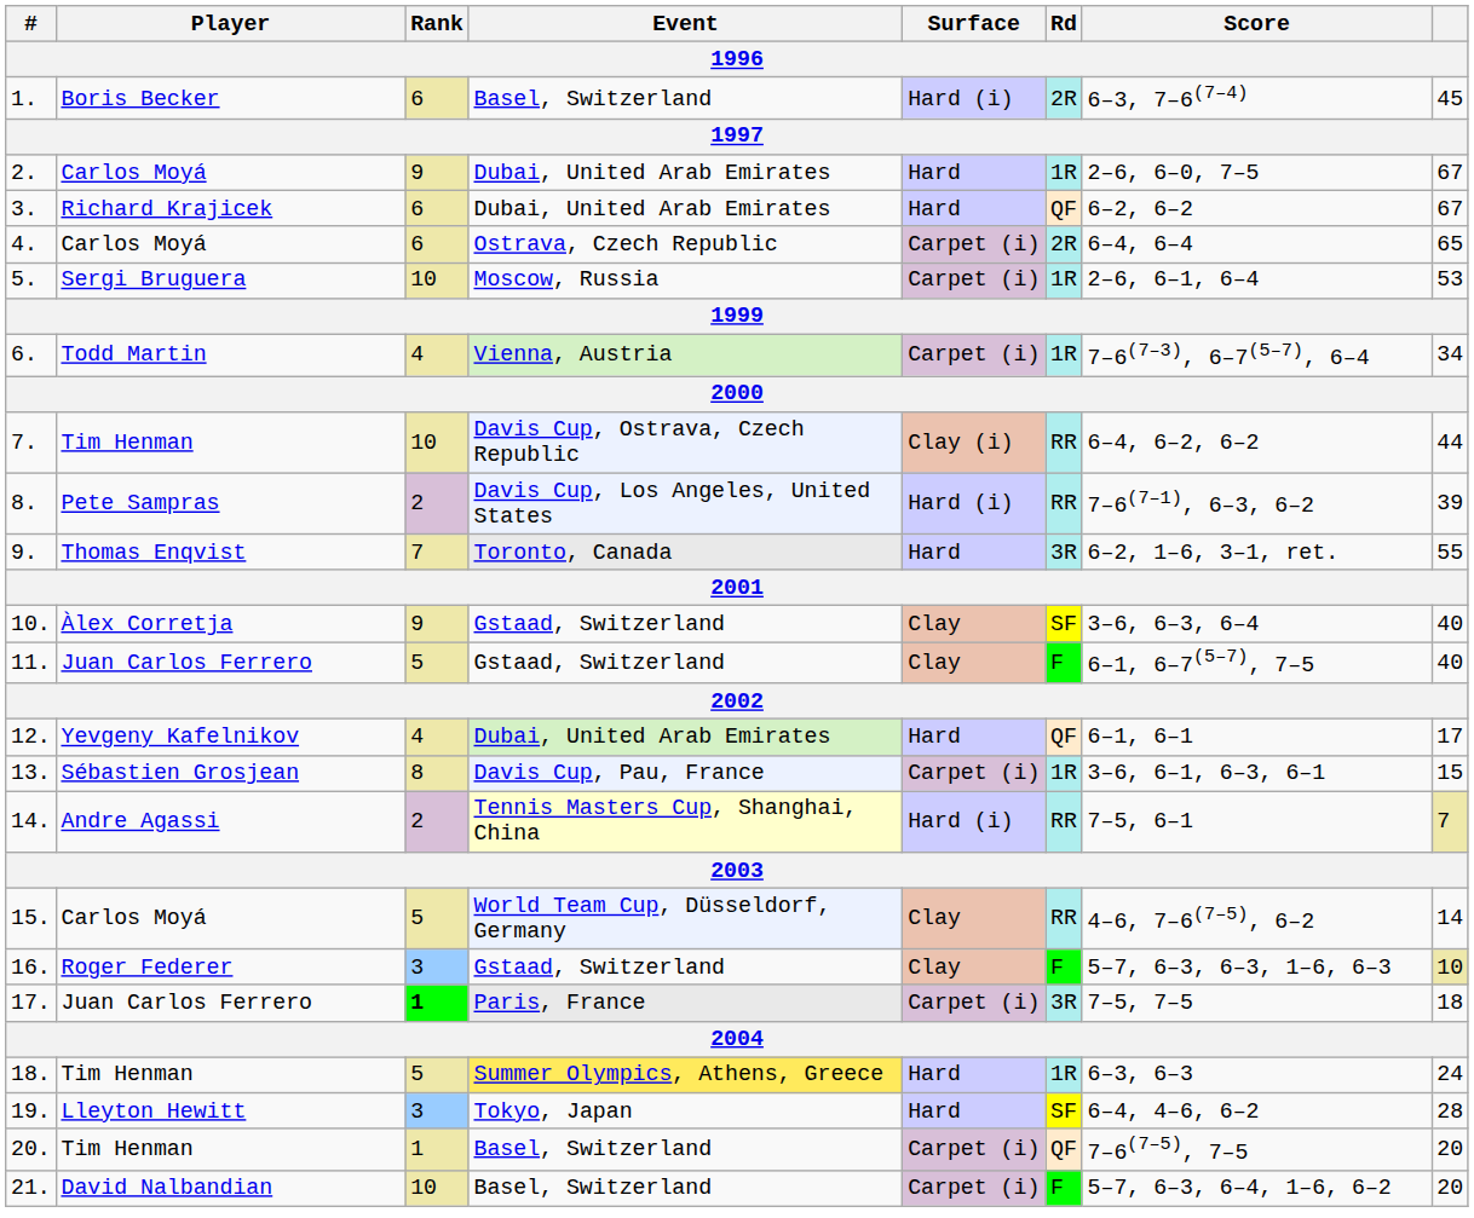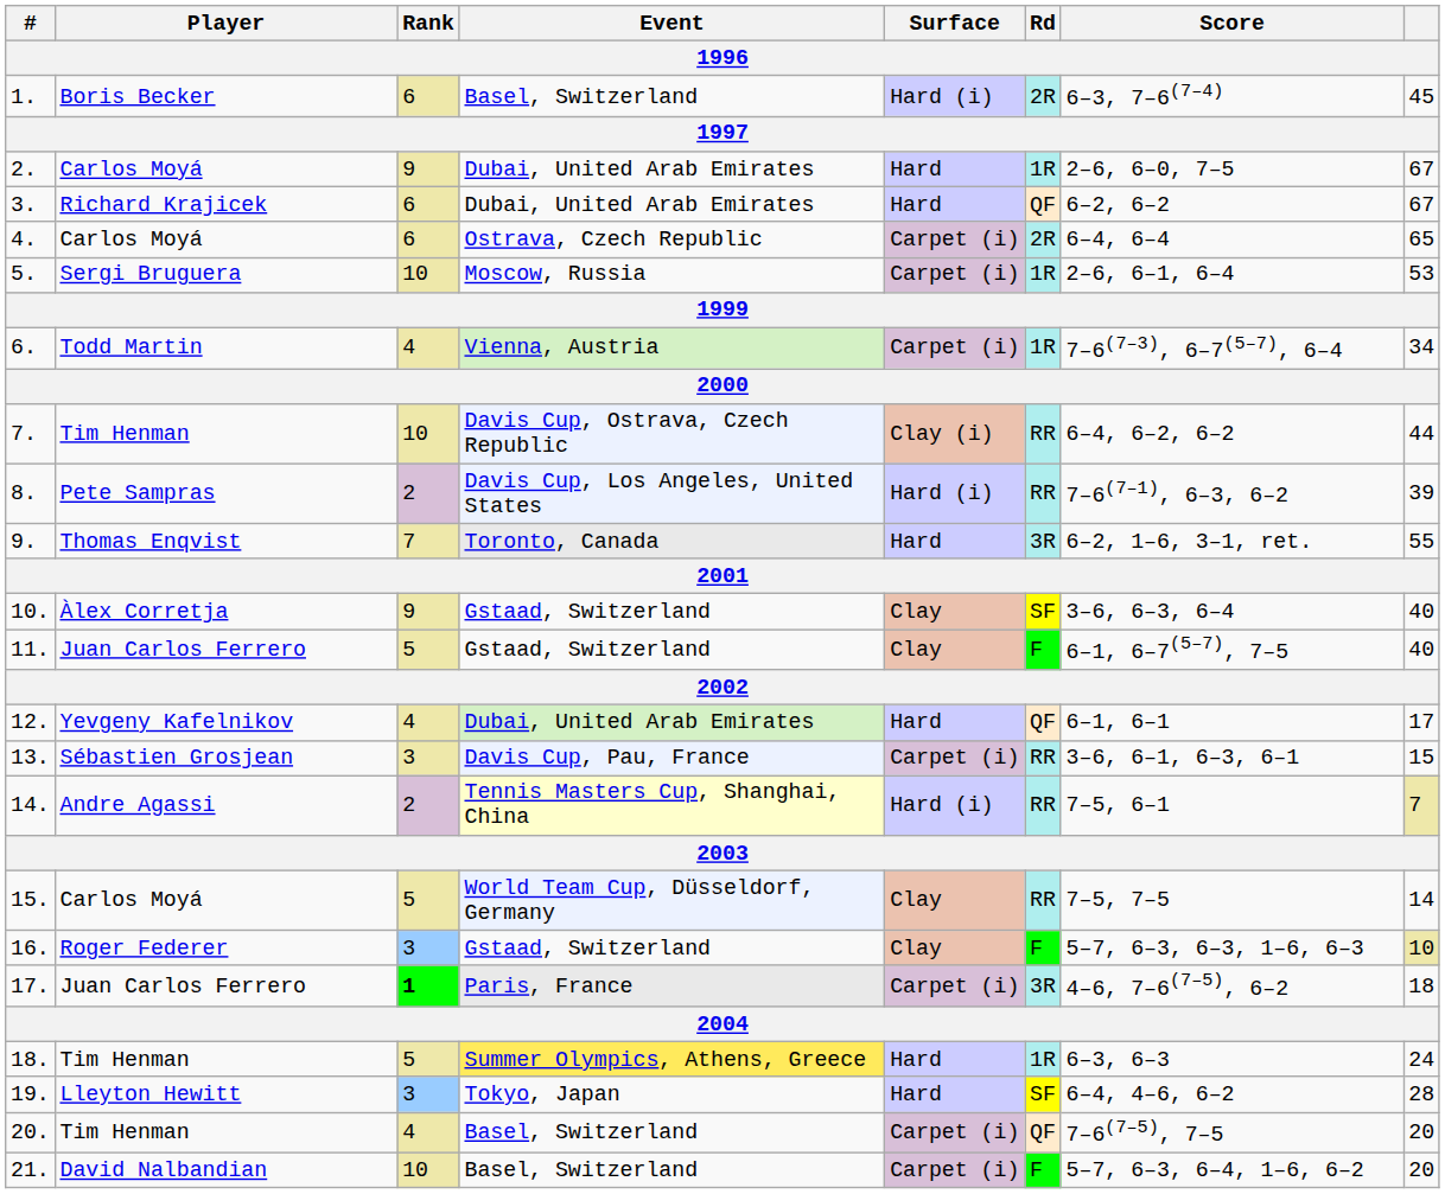 <table class="wikitable sortable">
 <tr>
 <th>#</th>
 <th width=200>Player</th>
 <th>Rank</th>
 <th width=250>Event</th>
 <th>Surface</th>
 <th>Rd</th>
 <th width=200>Score</th>
 <th></th>
 </tr>
 <tr>
 <th colspan=8><a href='#'>1996</a></th>
 </tr>
 <tr>
 <td>1.</td>
 <td> <a href='#'>Boris Becker</a></td>
 <td bgcolor=EEE8AA>6</td>
 <td><a href='#'>Basel</a>, Switzerland</td>
 <td bgcolor=CCCCFF>Hard (i)</td>
 <td bgcolor=afeeee>2R</td>
 <td>6–3, 7–6<sup>(7–4)</sup></td>
 <td>45</td>
 </tr>
 <tr>
 <th colspan=8><a href='#'>1997</a></th>
 </tr>
 <tr>
 <td>2.</td>
 <td> <a href='#'>Carlos Moyá</a></td>
 <td bgcolor=EEE8AA>9</td>
 <td><a href='#'>Dubai</a>, United Arab Emirates</td>
 <td bgcolor=CCCCFF>Hard</td>
 <td bgcolor=afeeee>1R</td>
 <td>2–6, 6–0, 7–5</td>
 <td>67</td>
 </tr>
 <tr>
 <td>3.</td>
 <td> <a href='#'>Richard Krajicek</a></td>
 <td bgcolor=EEE8AA>6</td>
 <td>Dubai, United Arab Emirates</td>
 <td bgcolor=CCCCFF>Hard</td>
 <td bgcolor=ffebcd>QF</td>
 <td>6–2, 6–2</td>
 <td>67</td>
 </tr>
 <tr>
 <td>4.</td>
 <td> Carlos Moyá</td>
 <td bgcolor=EEE8AA>6</td>
 <td><a href='#'>Ostrava</a>, Czech Republic</td>
 <td bgcolor=thistle>Carpet (i)</td>
 <td bgcolor=afeeee>2R</td>
 <td>6–4, 6–4</td>
 <td>65</td>
 </tr>
 <tr>
 <td>5.</td>
 <td> <a href='#'>Sergi Bruguera</a></td>
 <td bgcolor=EEE8AA>10</td>
 <td><a href='#'>Moscow</a>, Russia</td>
 <td bgcolor=thistle>Carpet (i)</td>
 <td bgcolor=afeeee>1R</td>
 <td>2–6, 6–1, 6–4</td>
 <td>53</td>
 </tr>
 <tr>
 <th colspan=8><a href='#'>1999</a></th>
 </tr>
 <tr>
 <td>6.</td>
 <td> <a href='#'>Todd Martin</a></td>
 <td bgcolor=EEE8AA>4</td>
 <td bgcolor=d4f1c5><a href='#'>Vienna</a>, Austria</td>
 <td bgcolor=thistle>Carpet (i)</td>
 <td bgcolor=afeeee>1R</td>
 <td>7–6<sup>(7–3)</sup>, 6–7<sup>(5–7)</sup>, 6–4</td>
 <td>34</td>
 </tr>
 <tr>
 <th colspan=8><a href='#'>2000</a></th>
 </tr>
 <tr>
 <td>7.</td>
 <td> <a href='#'>Tim Henman</a></td>
 <td bgcolor=EEE8AA>10</td>
 <td bgcolor=ECF2FF><a href='#'>Davis Cup</a>, Ostrava, Czech Republic</td>
 <td bgcolor=#ebc2af>Clay (i)</td>
 <td bgcolor=afeeee>RR</td>
 <td>6–4, 6–2, 6–2</td>
 <td>44</td>
 </tr>
 <tr>
 <td>8.</td>
 <td> <a href='#'>Pete Sampras</a></td>
 <td bgcolor=thistle>2</td>
 <td bgcolor=ECF2FF><a href='#'>Davis Cup</a>, Los Angeles, United States</td>
 <td bgcolor=CCCCFF>Hard (i)</td>
 <td bgcolor=afeeee>RR</td>
 <td>7–6<sup>(7–1)</sup>, 6–3, 6–2</td>
 <td>39</td>
 </tr>
 <tr>
 <td>9.</td>
 <td> <a href='#'>Thomas Enqvist</a></td>
 <td bgcolor=EEE8AA>7</td>
 <td bgcolor=e9e9e9><a href='#'>Toronto</a>, Canada</td>
 <td bgcolor=CCCCFF>Hard</td>
 <td bgcolor=afeeee>3R</td>
 <td>6–2, 1–6, 3–1, ret.</td>
 <td>55</td>
 </tr>
 <tr>
 <th colspan=8><a href='#'>2001</a></th>
 </tr>
 <tr>
 <td>10.</td>
 <td> <a href='#'>Àlex Corretja</a></td>
 <td bgcolor=EEE8AA>9</td>
 <td><a href='#'>Gstaad</a>, Switzerland</td>
 <td bgcolor=#ebc2af>Clay</td>
 <td bgcolor=yellow>SF</td>
 <td>3–6, 6–3, 6–4</td>
 <td>40</td>
 </tr>
 <tr>
 <td>11.</td>
 <td> <a href='#'>Juan Carlos Ferrero</a></td>
 <td bgcolor=EEE8AA>5</td>
 <td>Gstaad, Switzerland</td>
 <td bgcolor=#ebc2af>Clay</td>
 <td bgcolor=lime>F</td>
 <td>6–1, 6–7<sup>(5–7)</sup>, 7–5</td>
 <td>40</td>
 </tr>
 <tr>
 <th colspan=8><a href='#'>2002</a></th>
 </tr>
 <tr>
 <td>12.</td>
 <td> <a href='#'>Yevgeny Kafelnikov</a></td>
 <td bgcolor=EEE8AA>4</td>
 <td bgcolor=d4f1c5><a href='#'>Dubai</a>, United Arab Emirates</td>
 <td bgcolor=CCCCFF>Hard</td>
 <td bgcolor=ffebcd>QF</td>
 <td>6–1, 6–1</td>
 <td>17</td>
 </tr>
 <tr>
 <td>13.</td>
 <td> <a href='#'>Sébastien Grosjean</a></td>
-<td bgcolor=EEE8AA>8</td>
+<td bgcolor=EEE8AA>3</td>
 <td bgcolor=ECF2FF><a href='#'>Davis Cup</a>, Pau, France</td>
 <td bgcolor=thistle>Carpet (i)</td>
-<td bgcolor=afeeee>1R</td>
+<td bgcolor=afeeee>RR</td>
 <td>3–6, 6–1, 6–3, 6–1</td>
 <td>15</td>
 </tr>
 <tr>
 <td>14.</td>
 <td> <a href='#'>Andre Agassi</a></td>
 <td bgcolor=thistle>2</td>
 <td bgcolor=ffffcc><a href='#'>Tennis Masters Cup</a>, Shanghai, China</td>
 <td bgcolor=CCCCFF>Hard (i)</td>
 <td bgcolor=afeeee>RR</td>
 <td>7–5, 6–1</td>
 <td bgcolor=EEE8AA>7</td>
 </tr>
 <tr>
 <th colspan=8><a href='#'>2003</a></th>
 </tr>
 <tr>
 <td>15.</td>
 <td> Carlos Moyá</td>
 <td bgcolor=EEE8AA>5</td>
 <td bgcolor=ECF2FF><a href='#'>World Team Cup</a>, Düsseldorf, Germany</td>
 <td bgcolor=#ebc2af>Clay</td>
 <td bgcolor=afeeee>RR</td>
-<td>4–6, 7–6<sup>(7–5)</sup>, 6–2</td>
+<td>7–5, 7–5</td>
 <td>14</td>
 </tr>
 <tr>
 <td>16.</td>
 <td> <a href='#'>Roger Federer</a></td>
 <td bgcolor=99ccff>3</td>
 <td><a href='#'>Gstaad</a>, Switzerland</td>
 <td bgcolor=#ebc2af>Clay</td>
 <td bgcolor=lime>F</td>
 <td>5–7, 6–3, 6–3, 1–6, 6–3</td>
 <td bgcolor=EEE8AA>10</td>
 </tr>
 <tr>
 <td>17.</td>
 <td> Juan Carlos Ferrero</td>
 <td bgcolor=lime><strong>1</strong></td>
 <td bgcolor=e9e9e9><a href='#'>Paris</a>, France</td>
 <td bgcolor=thistle>Carpet (i)</td>
 <td bgcolor=afeeee>3R</td>
-<td>7–5, 7–5</td>
+<td>4–6, 7–6<sup>(7–5)</sup>, 6–2</td>
 <td>18</td>
 </tr>
 <tr>
 <th colspan=8><a href='#'>2004</a></th>
 </tr>
 <tr>
 <td>18.</td>
 <td> Tim Henman</td>
 <td bgcolor=EEE8AA>5</td>
 <td bgcolor=FFEA5C><a href='#'>Summer Olympics</a>, Athens, Greece</td>
 <td bgcolor=CCCCFF>Hard</td>
 <td bgcolor=afeeee>1R</td>
 <td>6–3, 6–3</td>
 <td>24</td>
 </tr>
 <tr>
 <td>19.</td>
 <td> <a href='#'>Lleyton Hewitt</a></td>
 <td bgcolor=99ccff>3</td>
 <td><a href='#'>Tokyo</a>, Japan</td>
 <td bgcolor=CCCCFF>Hard</td>
 <td bgcolor=yellow>SF</td>
 <td>6–4, 4–6, 6–2</td>
 <td>28</td>
 </tr>
 <tr>
 <td>20.</td>
 <td> Tim Henman</td>
-<td bgcolor=EEE8AA>1</td>
+<td bgcolor=EEE8AA>4</td>
 <td><a href='#'>Basel</a>, Switzerland</td>
 <td bgcolor=thistle>Carpet (i)</td>
 <td bgcolor=ffebcd>QF</td>
 <td>7–6<sup>(7–5)</sup>, 7–5</td>
 <td>20</td>
 </tr>
 <tr>
 <td>21.</td>
 <td> <a href='#'>David Nalbandian</a></td>
 <td bgcolor=EEE8AA>10</td>
 <td>Basel, Switzerland</td>
 <td bgcolor=thistle>Carpet (i)</td>
 <td bgcolor=lime>F</td>
 <td>5–7, 6–3, 6–4, 1–6, 6–2</td>
 <td>20</td>
 </tr>
 </table>
